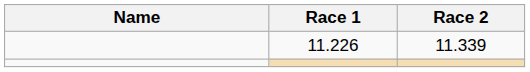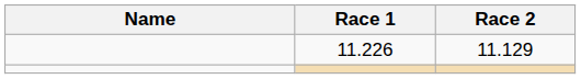 <table class="wikitable sortable" style="text-align:center;">
 <tr>
 <th style="width:15em">Name</th>
 <th style="width:7em">Race 1</th>
 <th style="width:7em">Race 2</th>
 </tr>
 <tr>
 <td align=left></td>
 <td>11.226</td>
-<td>11.339</td>
+<td>11.129</td>
 </tr>
 <tr>
 <td align=left></td>
 <td bgcolor=wheat></td>
 <td bgcolor=wheat></td>
 </tr>
 </table>
